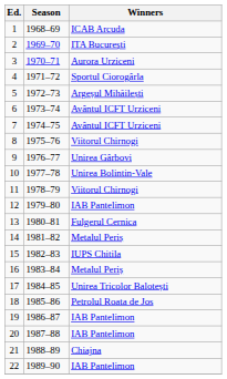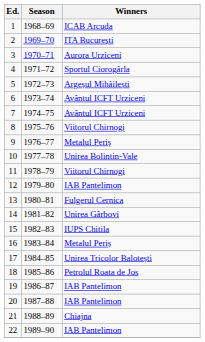 <table class="wikitable" style="font-size:90%">
 <tr>
 <th><abbr>Ed.</abbr></th>
 <th width="60">Season</th>
 <th width="220">Winners</th>
 </tr>
 <tr>
 <td align=center>1</td>
 <td>1968–69</td>
 <td><a href='#'>ICAB Arcuda</a></td>
 </tr>
 <tr>
 <td align=center>2</td>
 <td><a href='#'>1969–70</a></td>
 <td><a href='#'>ITA București</a></td>
 </tr>
 <tr>
 <td align=center>3</td>
 <td><a href='#'>1970–71</a></td>
 <td><a href='#'>Aurora Urziceni</a></td>
 </tr>
 <tr>
 <td align=center>4</td>
 <td>1971–72</td>
 <td><a href='#'>Sportul Ciorogârla</a></td>
 </tr>
 <tr>
 <td align=center>5</td>
 <td>1972–73</td>
 <td><a href='#'>Argeșul Mihăilești</a></td>
 </tr>
 <tr>
 <td align=center>6</td>
 <td>1973–74</td>
 <td><a href='#'>Avântul ICFT Urziceni</a></td>
 </tr>
 <tr>
 <td align=center>7</td>
 <td>1974–75</td>
 <td><a href='#'>Avântul ICFT Urziceni</a></td>
 </tr>
 <tr>
 <td align=center>8</td>
 <td>1975–76</td>
 <td><a href='#'>Viitorul Chirnogi</a></td>
 </tr>
 <tr>
 <td align=center>9</td>
 <td>1976–77</td>
-<td><a href='#'>Unirea Gârbovi</a></td>
+<td><a href='#'>Metalul Periș</a></td>
 </tr>
 <tr>
 <td align=center>10</td>
 <td>1977–78</td>
 <td><a href='#'>Unirea Bolintin-Vale</a></td>
 </tr>
 <tr>
 <td align=center>11</td>
 <td>1978–79</td>
 <td><a href='#'>Viitorul Chirnogi</a></td>
 </tr>
 <tr>
 <td align=center>12</td>
 <td>1979–80</td>
 <td><a href='#'>IAB Pantelimon</a></td>
 </tr>
 <tr>
 <td align=center>13</td>
 <td>1980–81</td>
 <td><a href='#'>Fulgerul Cernica</a></td>
 </tr>
 <tr>
 <td align=center>14</td>
 <td>1981–82</td>
-<td><a href='#'>Metalul Periș</a></td>
+<td><a href='#'>Unirea Gârbovi</a></td>
 </tr>
 <tr>
 <td align=center>15</td>
 <td>1982–83</td>
 <td><a href='#'>IUPS Chitila</a></td>
 </tr>
 <tr>
 <td align=center>16</td>
 <td>1983–84</td>
 <td><a href='#'>Metalul Periș</a></td>
 </tr>
 <tr>
 <td align=center>17</td>
 <td>1984–85</td>
 <td><a href='#'>Unirea Tricolor Balotești</a></td>
 </tr>
 <tr>
 <td align=center>18</td>
 <td>1985–86</td>
 <td><a href='#'>Petrolul Roata de Jos</a></td>
 </tr>
 <tr>
 <td align=center>19</td>
 <td>1986–87</td>
 <td><a href='#'>IAB Pantelimon</a></td>
 </tr>
 <tr>
 <td align=center>20</td>
 <td>1987–88</td>
 <td><a href='#'>IAB Pantelimon</a></td>
 </tr>
 <tr>
 <td align=center>21</td>
 <td>1988–89</td>
 <td><a href='#'>Chiajna</a></td>
 </tr>
 <tr>
 <td align=center>22</td>
 <td>1989–90</td>
 <td><a href='#'>IAB Pantelimon</a></td>
 </tr>
 <tr>
 </tr>
 </table>
